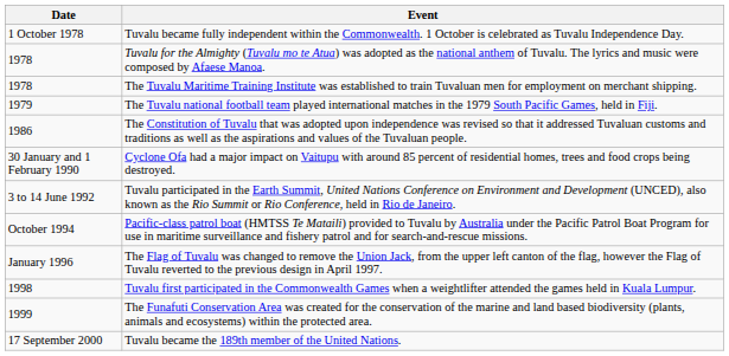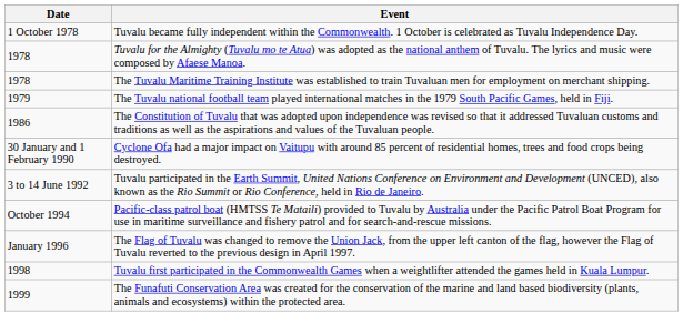 <table class="wikitable" style="width: 75%; border:1px solid; padding=2; border-spacing: 0;">
 <tr>
 <th>Date</th>
 <th>Event</th>
 </tr>
 <tr>
 <td>1 October 1978</td>
 <td>Tuvalu became fully independent within the <a href='#'>Commonwealth</a>. 1 October is celebrated as Tuvalu Independence Day.</td>
 </tr>
 <tr>
 <td>1978</td>
 <td><em>Tuvalu for the Almighty</em> (<em><a href='#'>Tuvalu mo te Atua</a></em>) was adopted as the <a href='#'>national anthem</a> of Tuvalu. The lyrics and music were composed by <a href='#'>Afaese Manoa</a>.</td>
 </tr>
 <tr>
 <td>1978</td>
 <td>The <a href='#'>Tuvalu Maritime Training Institute</a> was established to train Tuvaluan men for employment on merchant shipping.</td>
 </tr>
 <tr>
 <td>1979</td>
 <td>The <a href='#'>Tuvalu national football team</a> played international matches in the 1979 <a href='#'>South Pacific Games</a>, held in <a href='#'>Fiji</a>.</td>
 </tr>
 <tr>
 <td>1986</td>
 <td>The <a href='#'>Constitution of Tuvalu</a> that was adopted upon independence was revised so that it addressed Tuvaluan customs and traditions as well as the aspirations and values of the Tuvaluan people.</td>
 </tr>
 <tr>
 <td>30 January and 1 February 1990</td>
 <td><a href='#'>Cyclone Ofa</a> had a major impact on <a href='#'>Vaitupu</a> with around 85 percent of residential homes, trees and food crops being destroyed.</td>
 </tr>
 <tr>
 <td>3 to 14 June 1992</td>
 <td>Tuvalu participated in the <a href='#'>Earth Summit</a>, <em>United Nations Conference on Environment and Development</em> (UNCED), also known as the <em>Rio Summit</em> or <em>Rio Conference</em>, held in <a href='#'>Rio de Janeiro</a>.</td>
 </tr>
 <tr>
 <td>October 1994</td>
 <td><a href='#'>Pacific-class patrol boat</a> (HMTSS <em>Te Mataili</em>) provided to Tuvalu by <a href='#'>Australia</a> under the Pacific Patrol Boat Program for use in maritime surveillance and fishery patrol and for search-and-rescue missions.</td>
 </tr>
 <tr>
 <td>January 1996</td>
 <td>The <a href='#'>Flag of Tuvalu</a> was changed to remove the <a href='#'>Union Jack</a>, from the upper left canton of the flag, however the Flag of Tuvalu reverted to the previous design in April 1997.</td>
 </tr>
 <tr>
 <td>1998</td>
 <td><a href='#'>Tuvalu first participated in the Commonwealth Games</a> when a weightlifter attended the games held in <a href='#'>Kuala Lumpur</a>.</td>
 </tr>
 <tr>
 <td>1999</td>
 <td>The <a href='#'>Funafuti Conservation Area</a> was created for the conservation of the marine and land based biodiversity (plants, animals and ecosystems) within the protected area.</td>
 </tr>
-<tr>
-<td>17 September 2000</td>
-<td>Tuvalu became the <a href='#'>189th member of the United Nations</a>.</td>
-</tr>
 </table>
